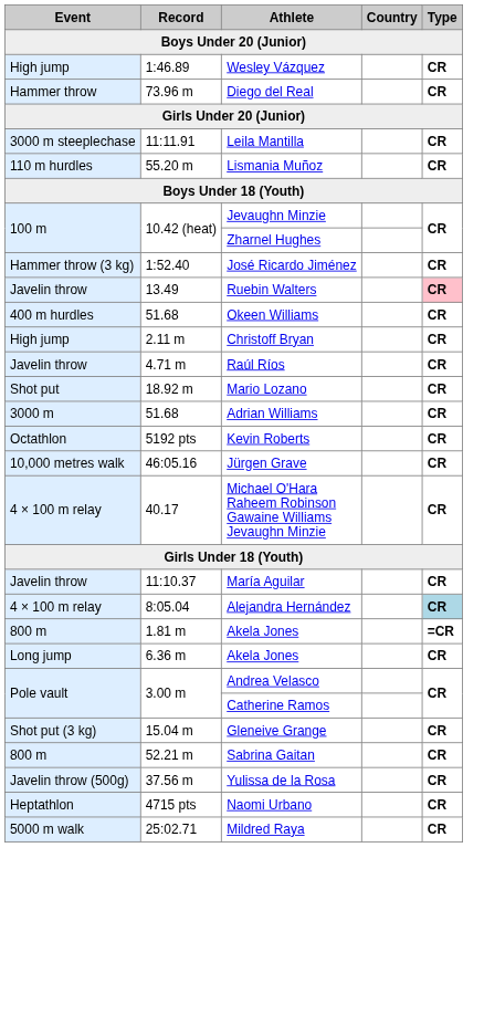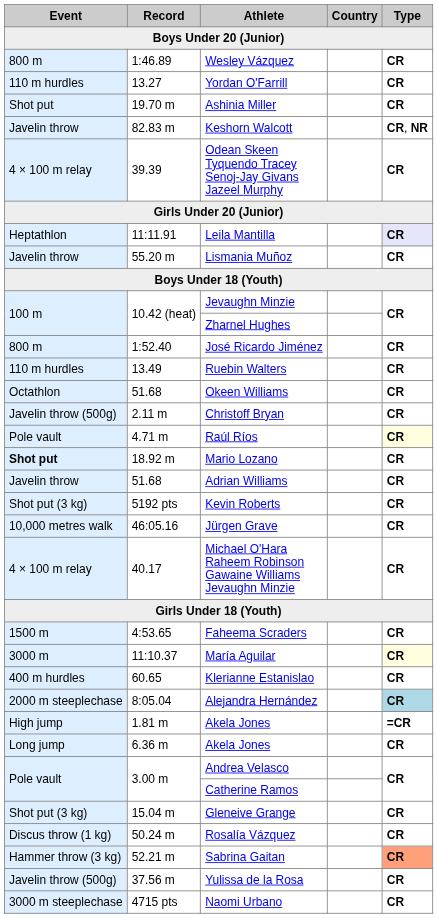 <table border= "1"  cellpadding = "5" cellspacing= "2" style="border-collapse: collapse;  font-size: 90%; ">
 <tr>
 <th style="background: #cccccc;">Event</th>
 <th style="background: #cccccc;">Record</th>
 <th style="background: #cccccc;">Athlete</th>
 <th style="background: #cccccc;">Country</th>
 <th style="background: #cccccc;">Type</th>
 </tr>
 <tr>
 <th bgcolor="#eeeeee" colspan="5">Boys Under 20 (Junior)</th>
 </tr>
 <tr>
-<td style="background:#def;">High jump</td>
+<td style="background:#def;">800 m</td>
 <td>1:46.89</td>
 <td><a href='#'>Wesley Vázquez</a></td>
 <td></td>
 <td><strong>CR</strong></td>
 </tr>
 <tr>
-<td style="background:#def;">Hammer throw</td>
-<td>73.96 m</td>
-<td><a href='#'>Diego del Real</a></td>
+<td style="background:#def;">110 m hurdles</td>
+<td>13.27</td>
+<td><a href='#'>Yordan O'Farrill</a></td>
+<td></td>
+<td><strong>CR</strong></td>
+</tr>
+<tr>
+<td style="background:#def;">Shot put</td>
+<td>19.70 m</td>
+<td><a href='#'>Ashinia Miller</a></td>
+<td></td>
+<td><strong>CR</strong></td>
+</tr>
+<tr>
+<td style="background:#def;">Javelin throw</td>
+<td>82.83 m</td>
+<td><a href='#'>Keshorn Walcott</a></td>
+<td></td>
+<td><strong>CR</strong>, <strong>NR</strong></td>
+</tr>
+<tr>
+<td style="background:#def;">4 × 100 m relay</td>
+<td>39.39</td>
+<td><a href='#'>Odean Skeen</a><br><a href='#'>Tyquendo Tracey</a><br><a href='#'>Senoj-Jay Givans</a><br><a href='#'>Jazeel Murphy</a></td>
 <td></td>
 <td><strong>CR</strong></td>
 </tr>
 <tr>
 <th bgcolor="#eeeeee" colspan="5">Girls Under 20 (Junior)</th>
 </tr>
 <tr>
-<td style="background:#def;">3000 m steeplechase</td>
+<td style="background:#def;">Heptathlon</td>
 <td>11:11.91</td>
 <td><a href='#'>Leila Mantilla</a></td>
 <td></td>
-<td><strong>CR</strong></td>
+<td style="background: lavender;"><strong>CR</strong></td>
 </tr>
 <tr>
-<td style="background:#def;">110 m hurdles</td>
+<td style="background:#def;">Javelin throw</td>
 <td>55.20 m</td>
 <td><a href='#'>Lismania Muñoz</a></td>
 <td></td>
 <td><strong>CR</strong></td>
 </tr>
 <tr>
 <th bgcolor="#eeeeee" colspan="5">Boys Under 18 (Youth)</th>
 </tr>
 <tr>
 <td style="background:#def;" rowspan=2>100 m</td>
 <td rowspan=2>10.42 (heat)</td>
 <td><a href='#'>Jevaughn Minzie</a></td>
 <td></td>
 <td rowspan=2><strong>CR</strong></td>
 </tr>
 <tr>
 <td><a href='#'>Zharnel Hughes</a></td>
 <td></td>
 </tr>
 <tr>
-<td style="background:#def;">Hammer throw (3 kg)</td>
+<td style="background:#def;">800 m</td>
 <td>1:52.40</td>
 <td><a href='#'>José Ricardo Jiménez</a></td>
 <td></td>
 <td><strong>CR</strong></td>
 </tr>
 <tr>
-<td style="background:#def;">Javelin throw</td>
+<td style="background:#def;">110 m hurdles</td>
 <td>13.49</td>
 <td><a href='#'>Ruebin Walters</a></td>
 <td></td>
-<td style="background: pink;"><strong>CR</strong></td>
+<td><strong>CR</strong></td>
 </tr>
 <tr>
-<td style="background:#def;">400 m hurdles</td>
+<td style="background:#def;">Octathlon</td>
 <td>51.68</td>
 <td><a href='#'>Okeen Williams</a></td>
 <td></td>
 <td><strong>CR</strong></td>
 </tr>
 <tr>
-<td style="background:#def;">High jump</td>
+<td style="background:#def;">Javelin throw (500g)</td>
 <td>2.11 m</td>
 <td><a href='#'>Christoff Bryan</a></td>
 <td></td>
 <td><strong>CR</strong></td>
 </tr>
 <tr>
-<td style="background:#def;">Javelin throw</td>
+<td style="background:#def;">Pole vault</td>
 <td>4.71 m</td>
 <td><a href='#'>Raúl Ríos</a></td>
 <td></td>
-<td><strong>CR</strong></td>
+<td style="background: lightyellow;"><strong>CR</strong></td>
 </tr>
 <tr>
-<td style="background:#def;">Shot put</td>
+<td style="background:#def;"><strong>Shot put</strong></td>
 <td>18.92 m</td>
 <td><a href='#'>Mario Lozano</a></td>
 <td></td>
 <td><strong>CR</strong></td>
 </tr>
 <tr>
-<td style="background:#def;">3000 m</td>
+<td style="background:#def;">Javelin throw</td>
 <td>51.68</td>
 <td><a href='#'>Adrian Williams</a></td>
 <td></td>
 <td><strong>CR</strong></td>
 </tr>
 <tr>
-<td style="background:#def;">Octathlon</td>
+<td style="background:#def;">Shot put (3 kg)</td>
 <td>5192 pts</td>
 <td><a href='#'>Kevin Roberts</a></td>
 <td></td>
 <td><strong>CR</strong></td>
 </tr>
 <tr>
 <td style="background:#def;">10,000 metres walk</td>
 <td>46:05.16</td>
 <td><a href='#'>Jürgen Grave</a></td>
 <td></td>
 <td><strong>CR</strong></td>
 </tr>
 <tr>
 <td style="background:#def;">4 × 100 m relay</td>
 <td>40.17</td>
 <td><a href='#'>Michael O'Hara</a><br><a href='#'>Raheem Robinson</a><br><a href='#'>Gawaine Williams</a><br><a href='#'>Jevaughn Minzie</a></td>
 <td></td>
 <td><strong>CR</strong></td>
 </tr>
 <tr>
 <th bgcolor="#eeeeee" colspan="5">Girls Under 18 (Youth)</th>
 </tr>
 <tr>
-<td style="background:#def;">Javelin throw</td>
-<td>11:10.37</td>
-<td><a href='#'>María Aguilar</a></td>
+<td style="background:#def;">1500 m</td>
+<td>4:53.65</td>
+<td><a href='#'>Faheema Scraders</a></td>
 <td></td>
 <td><strong>CR</strong></td>
 </tr>
 <tr>
-<td style="background:#def;">4 × 100 m relay</td>
+<td style="background:#def;">3000 m</td>
+<td>11:10.37</td>
+<td><a href='#'>María Aguilar</a></td>
+<td></td>
+<td style="background: lightyellow;"><strong>CR</strong></td>
+</tr>
+<tr>
+<td style="background:#def;">400 m hurdles</td>
+<td>60.65</td>
+<td><a href='#'>Klerianne Estanislao</a></td>
+<td></td>
+<td><strong>CR</strong></td>
+</tr>
+<tr>
+<td style="background:#def;">2000 m steeplechase</td>
 <td>8:05.04</td>
 <td><a href='#'>Alejandra Hernández</a></td>
 <td></td>
 <td style="background: lightblue;"><strong>CR</strong></td>
 </tr>
 <tr>
-<td style="background:#def;">800 m</td>
+<td style="background:#def;">High jump</td>
 <td>1.81 m</td>
 <td><a href='#'>Akela Jones</a></td>
 <td></td>
 <td><strong>=CR</strong></td>
 </tr>
 <tr>
 <td style="background:#def;">Long jump</td>
 <td>6.36 m</td>
 <td><a href='#'>Akela Jones</a></td>
 <td></td>
 <td><strong>CR</strong></td>
 </tr>
 <tr>
 <td style="background:#def;" rowspan=2>Pole vault</td>
 <td rowspan=2>3.00 m</td>
 <td><a href='#'>Andrea Velasco</a></td>
 <td></td>
 <td rowspan=2><strong>CR</strong></td>
 </tr>
 <tr>
 <td><a href='#'>Catherine Ramos</a></td>
 <td></td>
 </tr>
 <tr>
 <td style="background:#def;">Shot put (3 kg)</td>
 <td>15.04 m</td>
 <td><a href='#'>Gleneive Grange</a></td>
 <td></td>
 <td><strong>CR</strong></td>
 </tr>
 <tr>
-<td style="background:#def;">800 m</td>
+<td style="background:#def;">Discus throw (1 kg)</td>
+<td>50.24 m</td>
+<td><a href='#'>Rosalía Vázquez</a></td>
+<td></td>
+<td><strong>CR</strong></td>
+</tr>
+<tr>
+<td style="background:#def;">Hammer throw (3 kg)</td>
 <td>52.21 m</td>
 <td><a href='#'>Sabrina Gaitan</a></td>
 <td></td>
-<td><strong>CR</strong></td>
+<td style="background: lightsalmon;"><strong>CR</strong></td>
 </tr>
 <tr>
 <td style="background:#def;">Javelin throw (500g)</td>
 <td>37.56 m</td>
 <td><a href='#'>Yulissa de la Rosa</a></td>
 <td></td>
 <td><strong>CR</strong></td>
 </tr>
 <tr>
-<td style="background:#def;">Heptathlon</td>
+<td style="background:#def;">3000 m steeplechase</td>
 <td>4715 pts</td>
 <td><a href='#'>Naomi Urbano</a></td>
 <td></td>
 <td><strong>CR</strong></td>
 </tr>
-<tr>
-<td style="background:#def;">5000 m walk</td>
-<td>25:02.71</td>
-<td><a href='#'>Mildred Raya</a></td>
-<td></td>
-<td><strong>CR</strong></td>
-</tr>
 </table>
